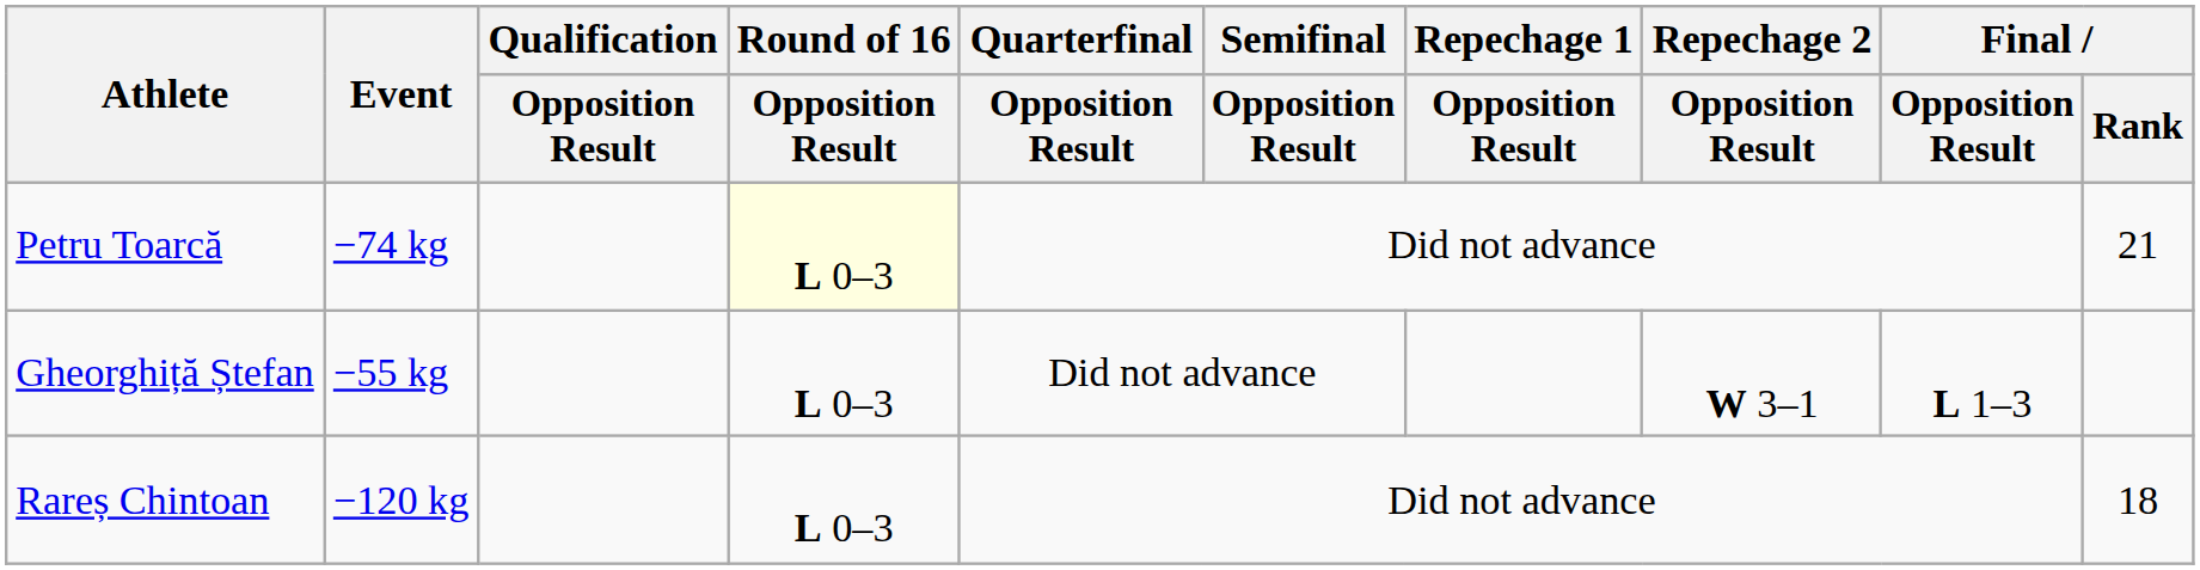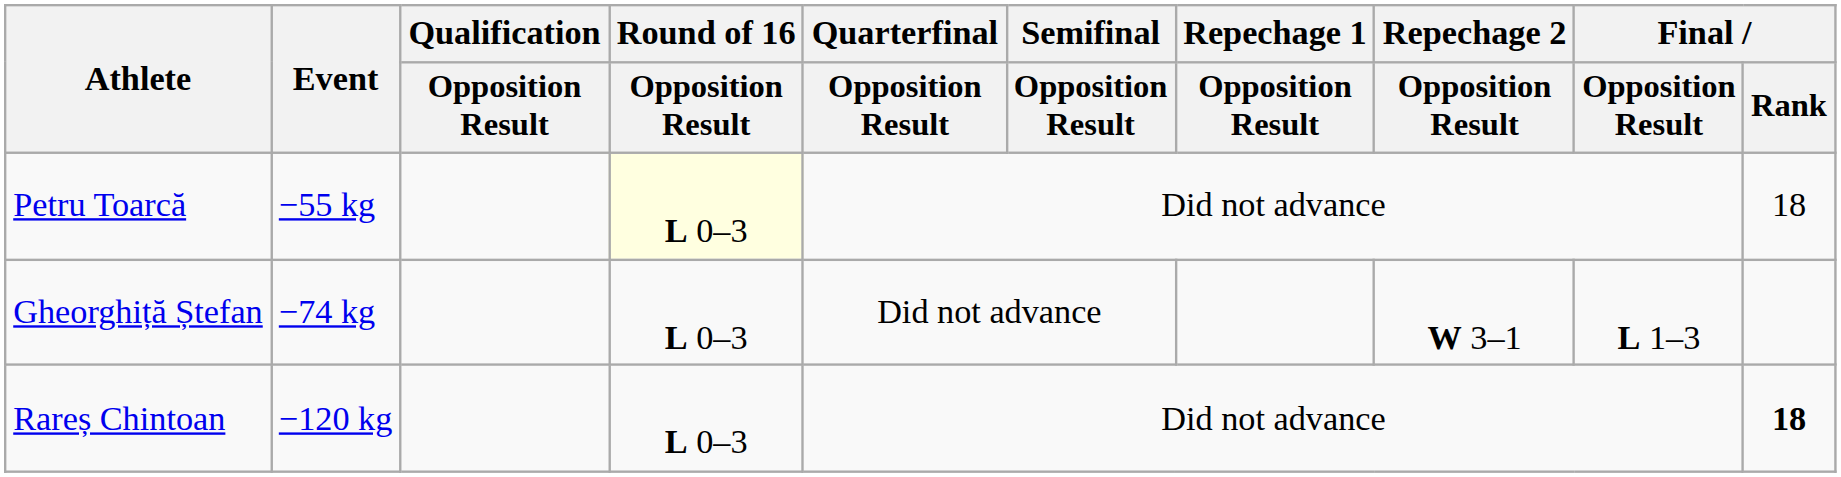 <table class="wikitable" style="font-size:90%">
 <tr>
 <th rowspan="2">Athlete</th>
 <th rowspan="2">Event</th>
 <th>Qualification</th>
 <th>Round of 16</th>
 <th>Quarterfinal</th>
 <th>Semifinal</th>
 <th>Repechage 1</th>
 <th>Repechage 2</th>
 <th colspan=2>Final / </th>
 </tr>
 <tr style="font-size: 95%">
 <th>Opposition<br>Result</th>
 <th>Opposition<br>Result</th>
 <th>Opposition<br>Result</th>
 <th>Opposition<br>Result</th>
 <th>Opposition<br>Result</th>
 <th>Opposition<br>Result</th>
 <th>Opposition<br>Result</th>
 <th>Rank</th>
 </tr>
 <tr align=center>
 <td align=left><a href='#'>Petru Toarcă</a></td>
-<td align=left><a href='#'>−74 kg</a></td>
+<td align=left><a href='#'>−55 kg</a></td>
 <td></td>
 <td style="background: lightyellow;"><br><strong>L</strong> 0–3 <sup></sup></td>
 <td colspan=5>Did not advance</td>
-<td>21</td>
+<td>18</td>
 </tr>
 <tr align=center>
 <td align=left><a href='#'>Gheorghiță Ștefan</a></td>
-<td align=left><a href='#'>−55 kg</a></td>
+<td align=left><a href='#'>−74 kg</a></td>
 <td></td>
 <td><br><strong>L</strong> 0–3 <sup></sup></td>
 <td colspan=2>Did not advance</td>
 <td></td>
 <td><br><strong>W</strong> 3–1 <sup></sup></td>
 <td><br><strong>L</strong> 1–3 <sup></sup></td>
 <td></td>
 </tr>
 <tr align=center>
 <td align=left><a href='#'>Rareș Chintoan</a></td>
 <td align=left><a href='#'>−120 kg</a></td>
 <td></td>
 <td><br><strong>L</strong> 0–3 <sup></sup></td>
 <td colspan=5>Did not advance</td>
-<td>18</td>
+<td><strong>18</strong></td>
 </tr>
 </table>
